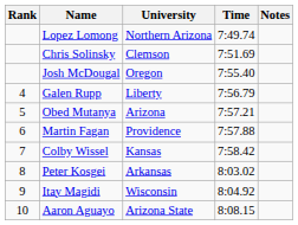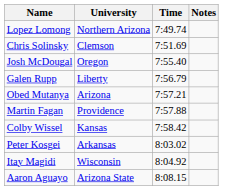 <table class="wikitable sortable" style="text-align:center">
 <tr>
-<th>Rank</th>
 <th>Name</th>
 <th>University</th>
 <th>Time</th>
 <th>Notes</th>
 </tr>
 <tr>
-<td></td>
 <td align=left><a href='#'>Lopez Lomong</a></td>
 <td align=left><a href='#'>Northern Arizona</a></td>
 <td>7:49.74</td>
 <td></td>
 </tr>
 <tr>
-<td></td>
 <td align=left><a href='#'>Chris Solinsky</a></td>
 <td align=left><a href='#'>Clemson</a></td>
 <td>7:51.69</td>
 <td></td>
 </tr>
 <tr>
-<td></td>
 <td align=left><a href='#'>Josh McDougal</a></td>
 <td align=left><a href='#'>Oregon</a></td>
 <td>7:55.40</td>
 <td></td>
 </tr>
 <tr>
-<td>4</td>
 <td align=left><a href='#'>Galen Rupp</a></td>
 <td align="left"><a href='#'>Liberty</a></td>
 <td>7:56.79</td>
 <td></td>
 </tr>
 <tr>
-<td>5</td>
 <td align=left><a href='#'>Obed Mutanya</a> </td>
 <td align=left><a href='#'>Arizona</a></td>
 <td>7:57.21</td>
 <td></td>
 </tr>
 <tr>
-<td>6</td>
 <td align=left><a href='#'>Martin Fagan</a> </td>
 <td align=left><a href='#'>Providence</a></td>
 <td>7:57.88</td>
 <td></td>
 </tr>
 <tr>
-<td>7</td>
 <td align=left><a href='#'>Colby Wissel</a></td>
 <td align="left"><a href='#'>Kansas</a></td>
 <td>7:58.42</td>
 <td></td>
 </tr>
 <tr>
-<td>8</td>
 <td align=left><a href='#'>Peter Kosgei</a></td>
 <td align="left"><a href='#'>Arkansas</a></td>
 <td>8:03.02</td>
 <td></td>
 </tr>
 <tr>
-<td>9</td>
 <td align=left><a href='#'>Itay Magidi</a> </td>
 <td align=left><a href='#'>Wisconsin</a></td>
 <td>8:04.92</td>
 <td></td>
 </tr>
 <tr>
-<td>10</td>
 <td align=left><a href='#'>Aaron Aguayo</a></td>
 <td align="left"><a href='#'>Arizona State</a></td>
 <td>8:08.15</td>
 <td></td>
 </tr>
 </table>
